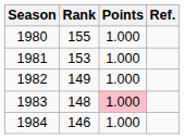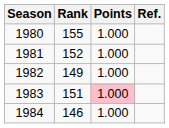 <table class="wikitable plainrowheaders sortable" style="text-align:center">
 <tr>
 <th>Season</th>
 <th>Rank</th>
 <th>Points</th>
 <th>Ref.</th>
 </tr>
 <tr>
 <td>1980</td>
 <td>155 </td>
 <td>1.000</td>
 <td></td>
 </tr>
 <tr>
 <td>1981</td>
-<td>153 </td>
+<td>152 </td>
 <td>1.000</td>
 <td></td>
 </tr>
 <tr>
 <td>1982</td>
 <td>149 </td>
 <td>1.000</td>
 <td></td>
 </tr>
 <tr>
 <td>1983</td>
-<td>148 </td>
+<td>151 </td>
 <td style="background: pink;">1.000</td>
 <td></td>
 </tr>
 <tr>
 <td>1984</td>
 <td>146 </td>
 <td>1.000</td>
 <td></td>
 </tr>
 </table>
